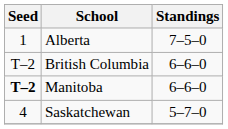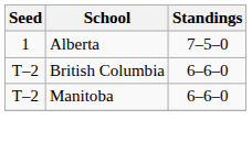 <table class="wikitable">
 <tr>
 <th>Seed</th>
 <th>School</th>
 <th>Standings</th>
 </tr>
 <tr>
 <td style="text-align:center">1</td>
 <td>Alberta</td>
 <td style="text-align:center">7–5–0</td>
 </tr>
 <tr>
 <td style="text-align:center">T–2</td>
 <td>British Columbia</td>
 <td style="text-align:center">6–6–0</td>
 </tr>
 <tr>
-<td style="text-align:center"><strong>T–2</strong></td>
+<td style="text-align:center">T–2</td>
 <td>Manitoba</td>
 <td style="text-align:center">6–6–0</td>
 </tr>
 <tr>
-<td style="text-align:center">4</td>
-<td>Saskatchewan</td>
-<td style="text-align:center">5–7–0</td>
-</tr>
-<tr>
 </tr>
 </table>
